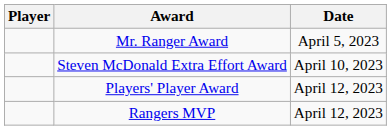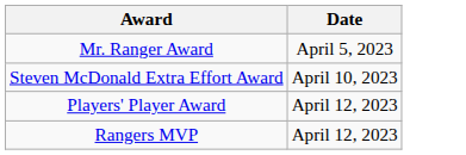 <table class="wikitable sortable" style="text-align:center;">
 <tr>
-<th>Player</th>
 <th>Award</th>
 <th>Date</th>
 </tr>
 <tr>
-<td></td>
 <td><a href='#'>Mr. Ranger Award</a></td>
 <td>April 5, 2023</td>
 </tr>
 <tr>
-<td></td>
 <td><a href='#'>Steven McDonald Extra Effort Award</a></td>
 <td>April 10, 2023</td>
 </tr>
 <tr>
-<td></td>
 <td><a href='#'>Players' Player Award</a></td>
 <td>April 12, 2023</td>
 </tr>
 <tr>
-<td></td>
 <td><a href='#'>Rangers MVP</a></td>
 <td>April 12, 2023</td>
 </tr>
 </table>
